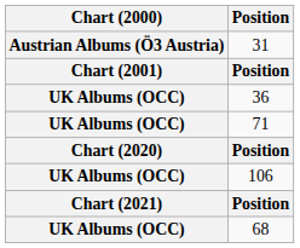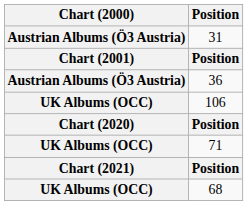 <table class="wikitable plainrowheaders" style="text-align:center">
 <tr>
 <th scope="col">Chart (2000)</th>
 <th scope="col">Position</th>
 </tr>
 <tr>
 <th scope="row">Austrian Albums (Ö3 Austria)</th>
 <td>31</td>
 </tr>
 <tr>
 <th scope="col">Chart (2001)</th>
 <th scope="col">Position</th>
 </tr>
 <tr>
-<th scope="row">UK Albums (OCC)</th>
+<th scope="row">Austrian Albums (Ö3 Austria)</th>
 <td>36</td>
 </tr>
 <tr>
 <th scope="row">UK Albums (OCC)</th>
-<td>71</td>
+<td>106</td>
 </tr>
 <tr>
 <th scope="col">Chart (2020)</th>
 <th scope="col">Position</th>
 </tr>
 <tr>
 <th scope="row">UK Albums (OCC)</th>
-<td>106</td>
+<td>71</td>
 </tr>
 <tr>
 <th scope="col">Chart (2021)</th>
 <th scope="col">Position</th>
 </tr>
 <tr>
 <th scope="row">UK Albums (OCC)</th>
 <td>68</td>
 </tr>
 </table>
